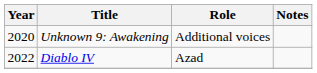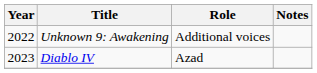 <table class="wikitable sortable">
 <tr>
 <th>Year</th>
 <th>Title</th>
 <th>Role</th>
 <th class="unsortable">Notes</th>
 </tr>
 <tr>
-<td>2020</td>
+<td>2022</td>
 <td><em>Unknown 9: Awakening</em></td>
 <td>Additional voices</td>
 <td></td>
 </tr>
 <tr>
-<td>2022</td>
+<td>2023</td>
 <td><em><a href='#'>Diablo IV</a></em></td>
 <td>Azad</td>
 <td></td>
 </tr>
 <tr>
 </tr>
 </table>
